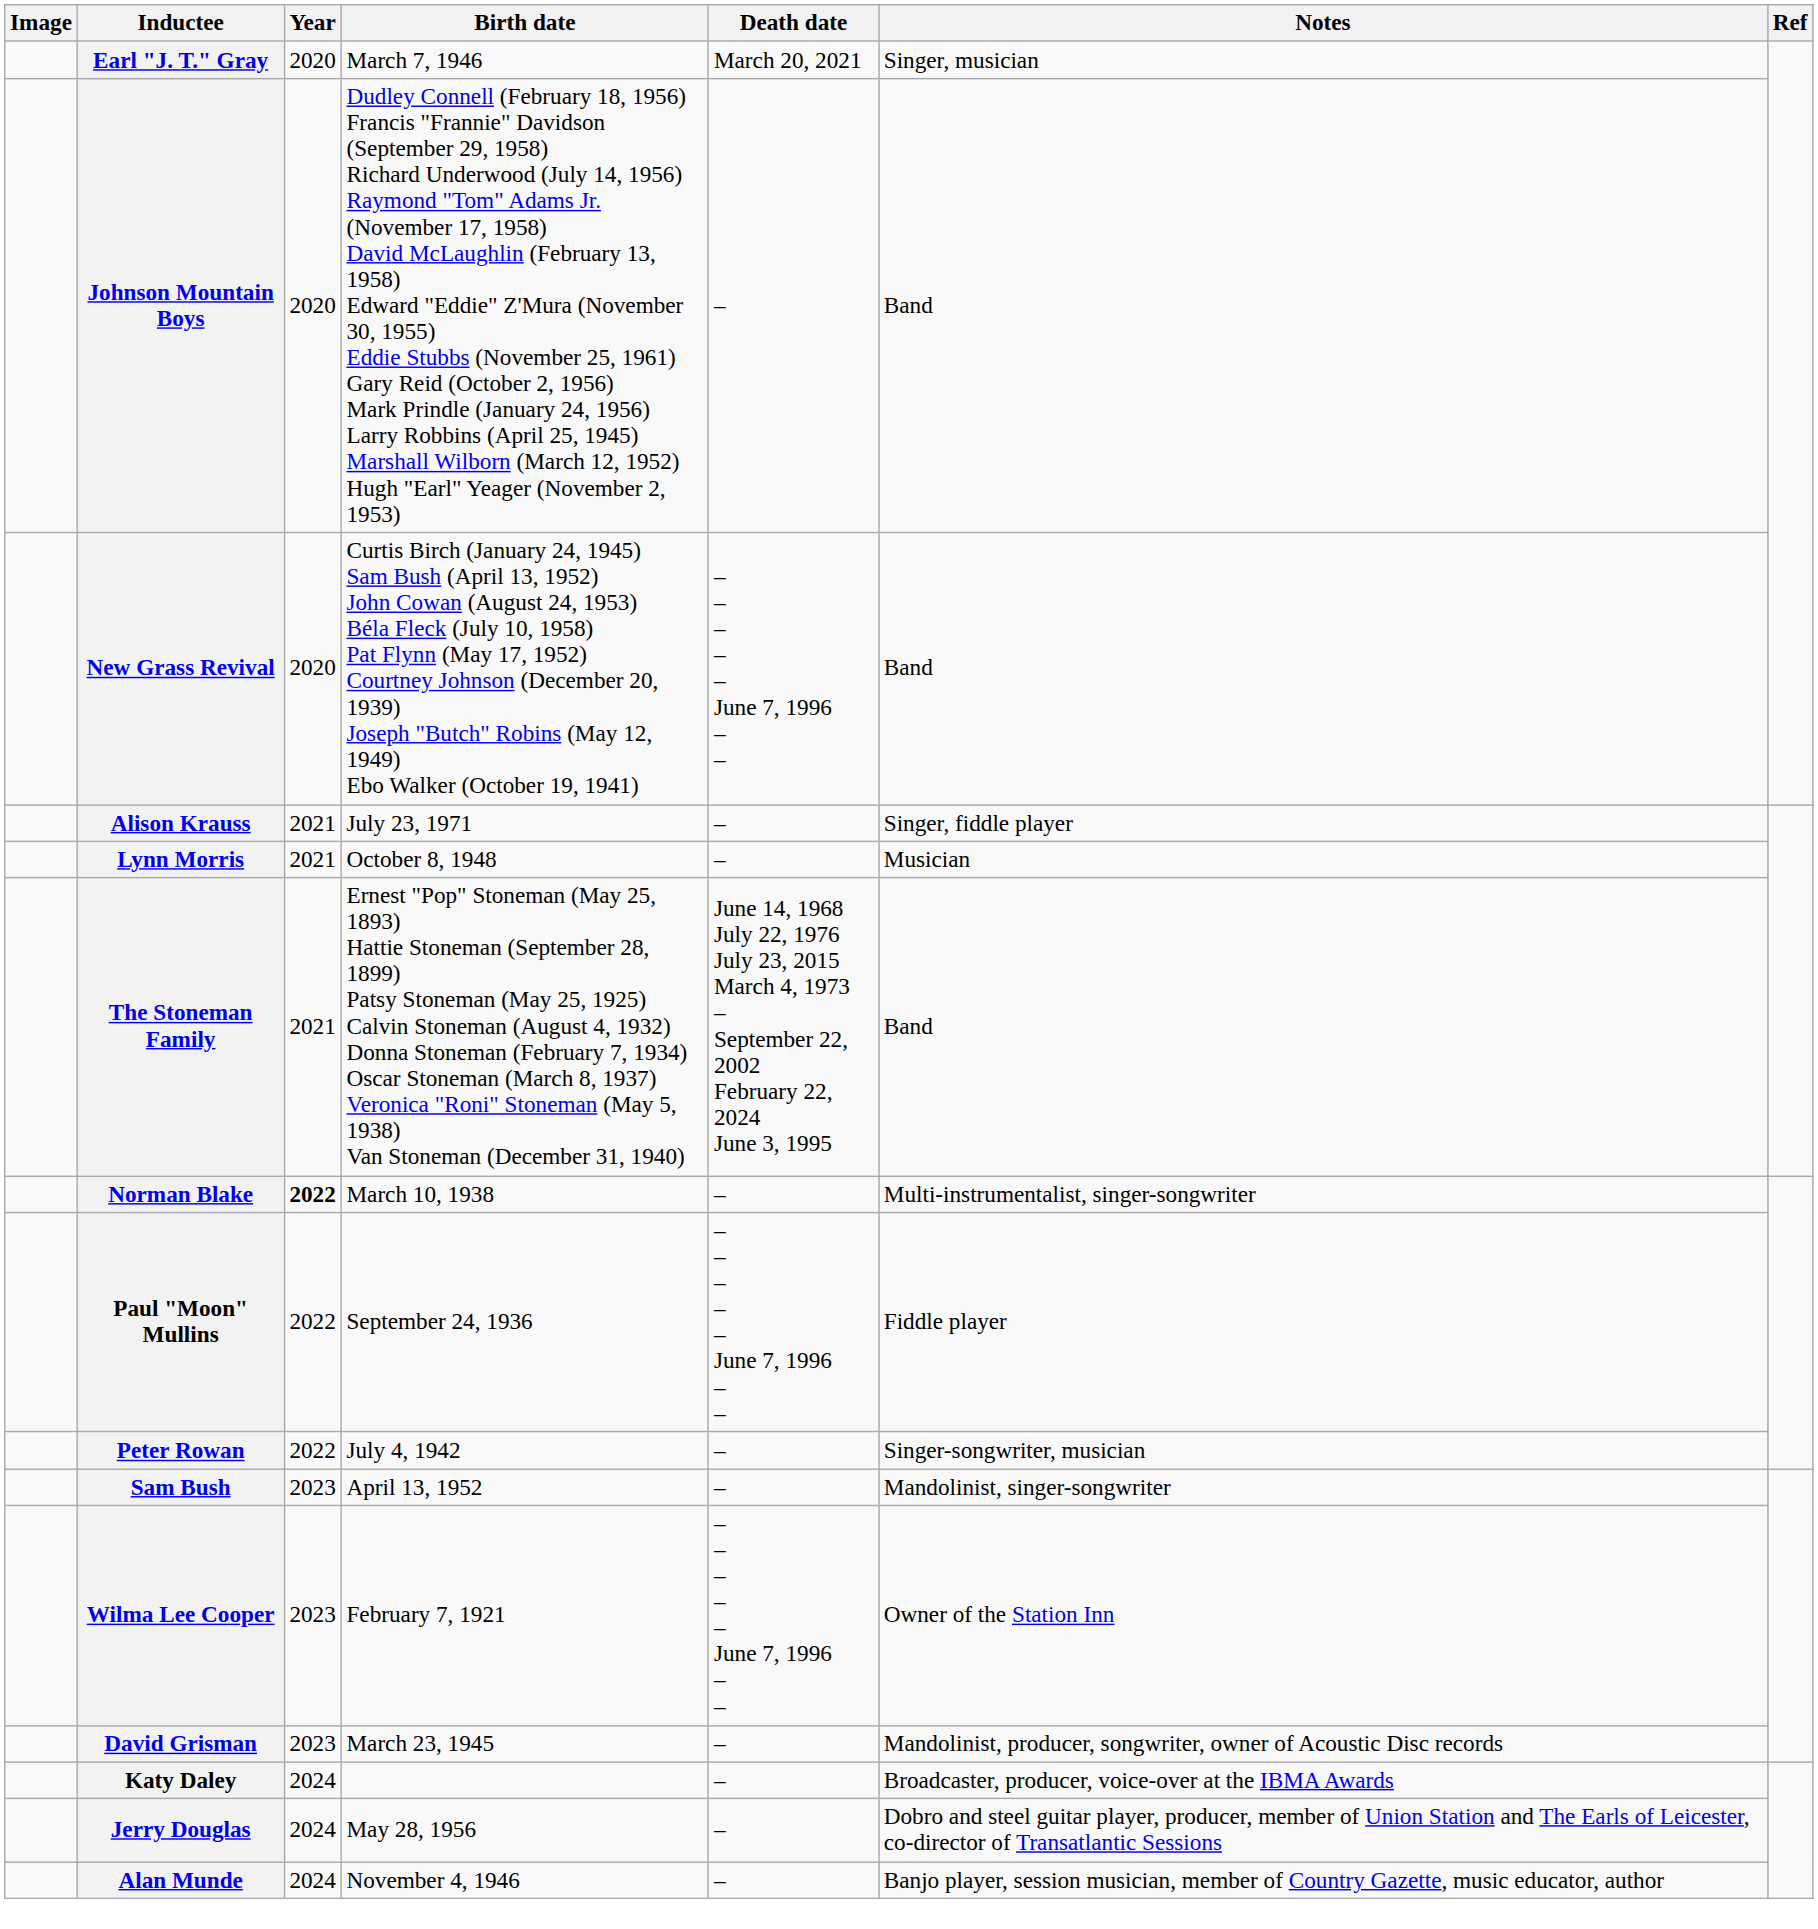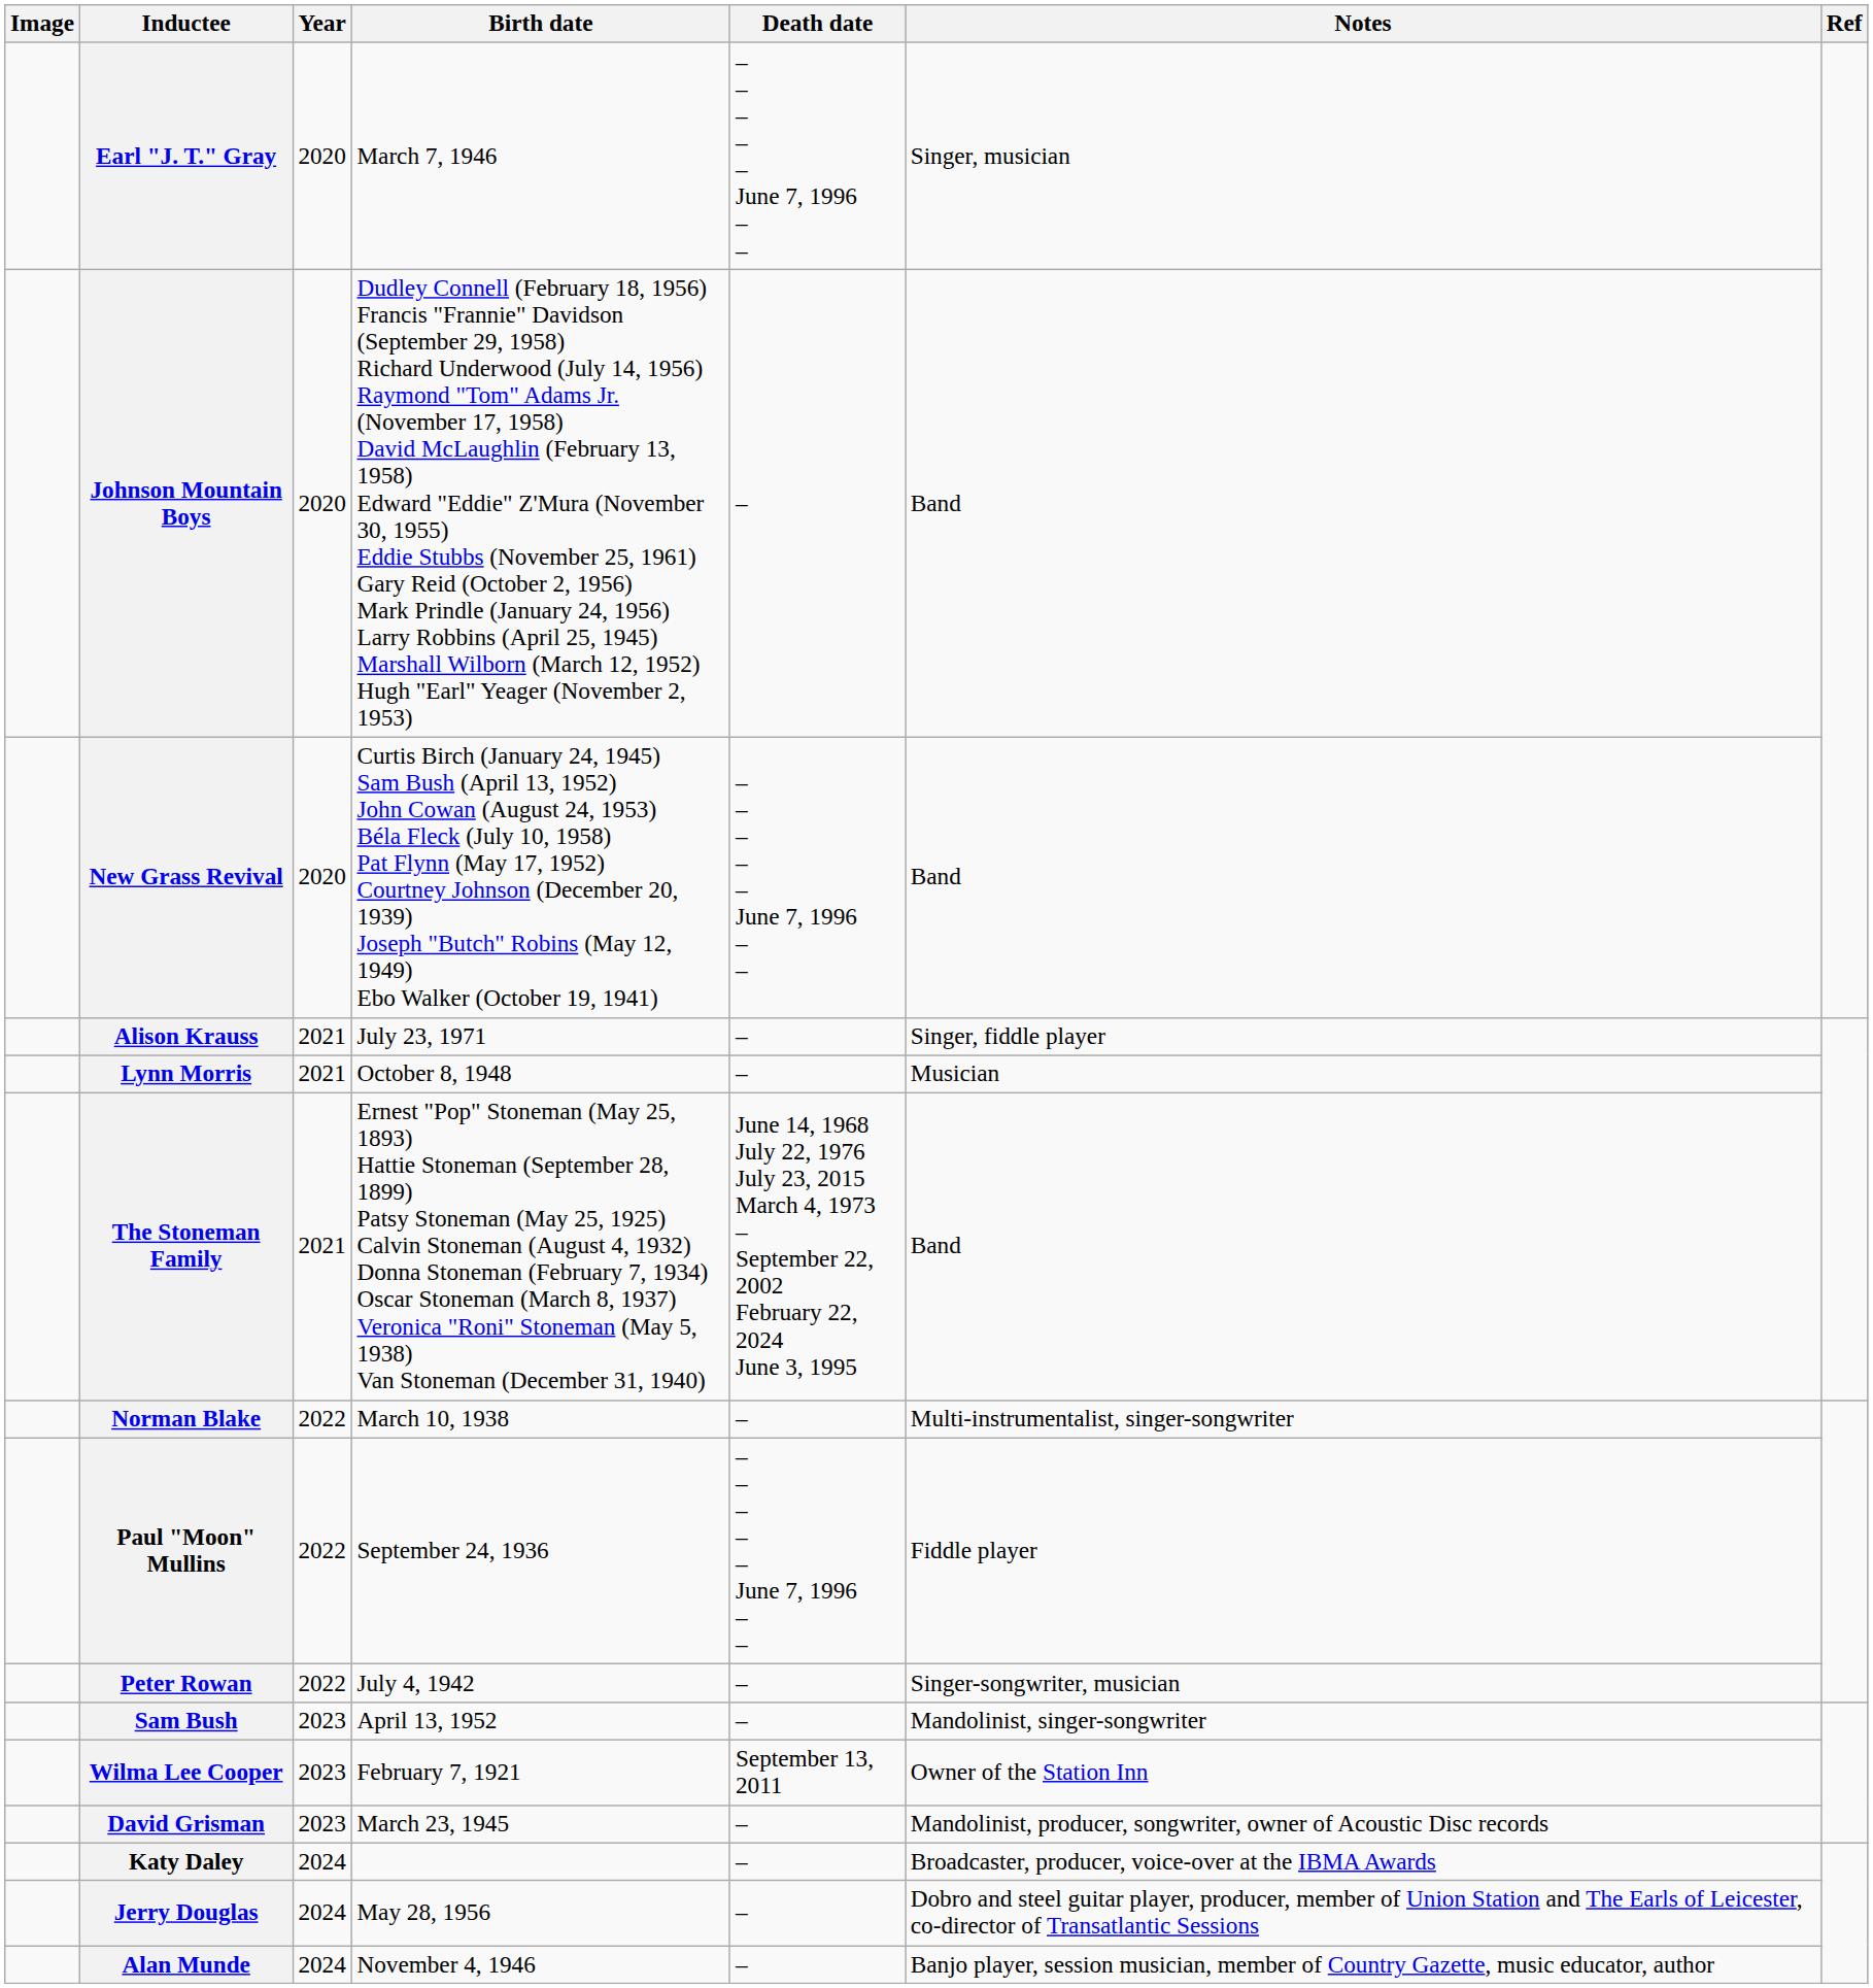 <table class="wikitable">
 <tr>
 <th>Image</th>
 <th>Inductee</th>
 <th>Year</th>
 <th>Birth date</th>
 <th>Death date</th>
 <th>Notes</th>
 <th>Ref</th>
 </tr>
 <tr>
 <td></td>
 <th><a href='#'>Earl "J. T." Gray</a></th>
 <td>2020</td>
 <td>March 7, 1946</td>
-<td>March 20, 2021</td>
+<td>– <br> – <br> – <br> – <br> – <br> June 7, 1996 <br> – <br> –</td>
 <td>Singer, musician</td>
 <td rowspan=3></td>
 </tr>
 <tr>
 <td></td>
 <th><a href='#'>Johnson Mountain Boys</a></th>
 <td>2020</td>
 <td><a href='#'>Dudley Connell</a> (February 18, 1956) <br> Francis "Frannie" Davidson (September 29, 1958) <br> Richard Underwood (July 14, 1956) <br> <a href='#'>Raymond "Tom" Adams Jr.</a> (November 17, 1958) <br> <a href='#'>David McLaughlin</a> (February 13, 1958) <br> Edward "Eddie" Z'Mura (November 30, 1955) <br> <a href='#'>Eddie Stubbs</a> (November 25, 1961) <br> Gary Reid (October 2, 1956) <br> Mark Prindle (January 24, 1956) <br> Larry Robbins (April 25, 1945) <br> <a href='#'>Marshall Wilborn</a> (March 12, 1952) <br> Hugh "Earl" Yeager (November 2, 1953)</td>
 <td>–</td>
 <td>Band</td>
 </tr>
 <tr>
 <td></td>
 <th><a href='#'>New Grass Revival</a></th>
 <td>2020</td>
 <td>Curtis Birch (January 24, 1945) <br> <a href='#'>Sam Bush</a> (April 13, 1952) <br> <a href='#'>John Cowan</a> (August 24, 1953) <br> <a href='#'>Béla Fleck</a> (July 10, 1958) <br> <a href='#'>Pat Flynn</a> (May 17, 1952) <br> <a href='#'>Courtney Johnson</a> (December 20, 1939) <br> <a href='#'>Joseph "Butch" Robins</a> (May 12, 1949) <br> Ebo Walker (October 19, 1941)</td>
 <td>– <br> – <br> – <br> – <br> – <br> June 7, 1996 <br> – <br> –</td>
 <td>Band</td>
 </tr>
 <tr>
 <td></td>
 <th><a href='#'>Alison Krauss</a></th>
 <td>2021</td>
 <td>July 23, 1971</td>
 <td>–</td>
 <td>Singer, fiddle player</td>
 <td rowspan=3></td>
 </tr>
 <tr>
 <td></td>
 <th><a href='#'>Lynn Morris</a></th>
 <td>2021</td>
 <td>October 8, 1948</td>
 <td>–</td>
 <td>Musician</td>
 </tr>
 <tr>
 <td></td>
 <th><a href='#'>The Stoneman Family</a></th>
 <td>2021</td>
 <td>Ernest "Pop" Stoneman (May 25, 1893) <br> Hattie Stoneman (September 28, 1899) <br> Patsy Stoneman (May 25, 1925) <br> Calvin Stoneman (August 4, 1932) <br> Donna Stoneman (February 7, 1934) <br> Oscar Stoneman (March 8, 1937) <br> <a href='#'>Veronica "Roni" Stoneman</a> (May 5, 1938) <br> Van Stoneman (December 31, 1940)</td>
 <td>June 14, 1968 <br> July 22, 1976 <br> July 23, 2015 <br> March 4, 1973 <br> – <br> September 22, 2002 <br> February 22, 2024 <br> June 3, 1995</td>
 <td>Band</td>
 </tr>
 <tr>
 <td></td>
 <th><a href='#'>Norman Blake</a></th>
-<td><strong>2022</strong></td>
+<td>2022</td>
 <td>March 10, 1938</td>
 <td>–</td>
 <td>Multi-instrumentalist, singer-songwriter</td>
 <td rowspan=3></td>
 </tr>
 <tr>
 <td></td>
 <th>Paul "Moon" Mullins</th>
 <td>2022</td>
 <td>September 24, 1936</td>
 <td>– <br> – <br> – <br> – <br> – <br> June 7, 1996 <br> – <br> –</td>
 <td>Fiddle player</td>
 </tr>
 <tr>
 <td></td>
 <th><a href='#'>Peter Rowan</a></th>
 <td>2022</td>
 <td>July 4, 1942</td>
 <td>–</td>
 <td>Singer-songwriter, musician</td>
 </tr>
 <tr>
 <td></td>
 <th><a href='#'>Sam Bush</a></th>
 <td>2023</td>
 <td>April 13, 1952</td>
 <td>–</td>
 <td>Mandolinist, singer-songwriter</td>
 <td rowspan=3></td>
 </tr>
 <tr>
 <td></td>
 <th><a href='#'>Wilma Lee Cooper</a></th>
 <td>2023</td>
 <td>February 7, 1921</td>
-<td>– <br> – <br> – <br> – <br> – <br> June 7, 1996 <br> – <br> –</td>
+<td>September 13, 2011</td>
 <td>Owner of the <a href='#'>Station Inn</a></td>
 </tr>
 <tr>
 <td></td>
 <th><a href='#'>David Grisman</a></th>
 <td>2023</td>
 <td>March 23, 1945</td>
 <td>–</td>
 <td>Mandolinist, producer, songwriter, owner of Acoustic Disc records</td>
 </tr>
 <tr>
 <td></td>
 <th>Katy Daley</th>
 <td>2024</td>
 <td></td>
 <td>–</td>
 <td>Broadcaster, producer, voice-over at the <a href='#'>IBMA Awards</a></td>
 <td rowspan=3></td>
 </tr>
 <tr>
 <td></td>
 <th><a href='#'>Jerry Douglas</a></th>
 <td>2024</td>
 <td>May 28, 1956</td>
 <td>–</td>
 <td>Dobro and steel guitar player, producer, member of <a href='#'>Union Station</a> and <a href='#'>The Earls of Leicester</a>, co-director of <a href='#'>Transatlantic Sessions</a></td>
 </tr>
 <tr>
 <td></td>
 <th><a href='#'>Alan Munde</a></th>
 <td>2024</td>
 <td>November 4, 1946</td>
 <td>–</td>
 <td>Banjo player, session musician, member of <a href='#'>Country Gazette</a>, music educator, author</td>
 </tr>
 </table>
